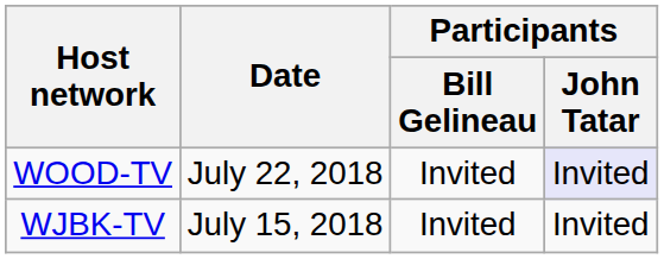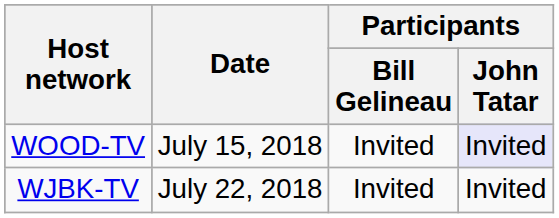 <table class="wikitable">
 <tr>
 <th rowspan="2">Host<br>network</th>
 <th rowspan="2">Date</th>
 <th colspan="4">Participants</th>
 </tr>
 <tr>
 <th>Bill<br>Gelineau</th>
 <th>John<br>Tatar</th>
 </tr>
 <tr>
 <td align=center><a href='#'>WOOD-TV</a></td>
-<td align=center>July 22, 2018</td>
+<td align=center>July 15, 2018</td>
 <td align=center>Invited</td>
 <td align=center style="background: lavender;">Invited</td>
 </tr>
 <tr>
 <td align=center><a href='#'>WJBK-TV</a></td>
-<td align=center>July 15, 2018</td>
+<td align=center>July 22, 2018</td>
 <td align=center>Invited</td>
 <td align=center>Invited</td>
 </tr>
 </table>
